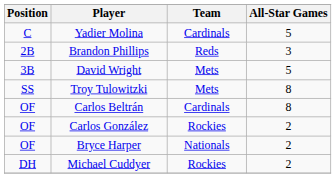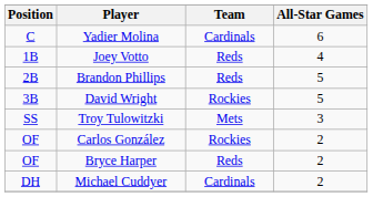 <table class="wikitable sortable" style="text-align:center;">
 <tr>
 </tr>
 <tr>
 <th>Position</th>
 <th style="width:150px;">Player</th>
 <th style="width:100px;">Team</th>
 <th>All-Star Games</th>
 </tr>
 <tr>
 <td><a href='#'>C</a></td>
 <td><a href='#'>Yadier Molina</a></td>
 <td><a href='#'>Cardinals</a></td>
-<td>5</td>
+<td>6</td>
+</tr>
+<tr>
+<td><a href='#'>1B</a></td>
+<td><a href='#'>Joey Votto</a></td>
+<td><a href='#'>Reds</a></td>
+<td>4</td>
 </tr>
 <tr>
 <td><a href='#'>2B</a></td>
 <td><a href='#'>Brandon Phillips</a></td>
 <td><a href='#'>Reds</a></td>
-<td>3</td>
+<td>5</td>
 </tr>
 <tr>
 <td><a href='#'>3B</a></td>
 <td><a href='#'>David Wright</a></td>
-<td><a href='#'>Mets</a></td>
+<td><a href='#'>Rockies</a></td>
 <td>5</td>
 </tr>
 <tr>
 <td><a href='#'>SS</a></td>
 <td><a href='#'>Troy Tulowitzki</a></td>
 <td><a href='#'>Mets</a></td>
-<td>8</td>
-</tr>
-<tr>
-<td><a href='#'>OF</a></td>
-<td><a href='#'>Carlos Beltrán</a></td>
-<td><a href='#'>Cardinals</a></td>
-<td>8</td>
+<td>3</td>
 </tr>
 <tr>
 <td><a href='#'>OF</a></td>
 <td><a href='#'>Carlos González</a></td>
 <td><a href='#'>Rockies</a></td>
 <td>2</td>
 </tr>
 <tr>
 <td><a href='#'>OF</a></td>
 <td><a href='#'>Bryce Harper</a></td>
-<td><a href='#'>Nationals</a></td>
+<td><a href='#'>Reds</a></td>
 <td>2</td>
 </tr>
 <tr>
 <td><a href='#'>DH</a></td>
 <td><a href='#'>Michael Cuddyer</a></td>
-<td><a href='#'>Rockies</a></td>
+<td><a href='#'>Cardinals</a></td>
 <td>2</td>
 </tr>
 <tr>
 </tr>
 </table>
